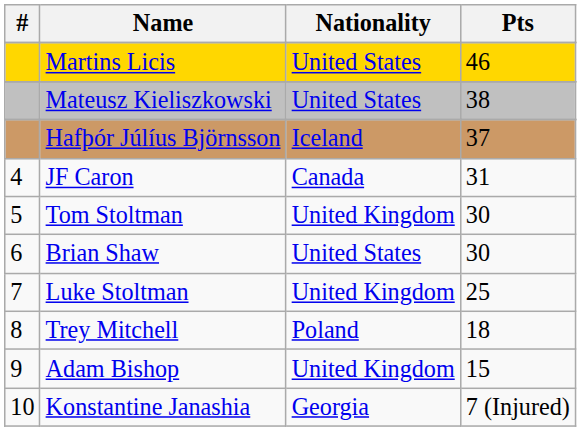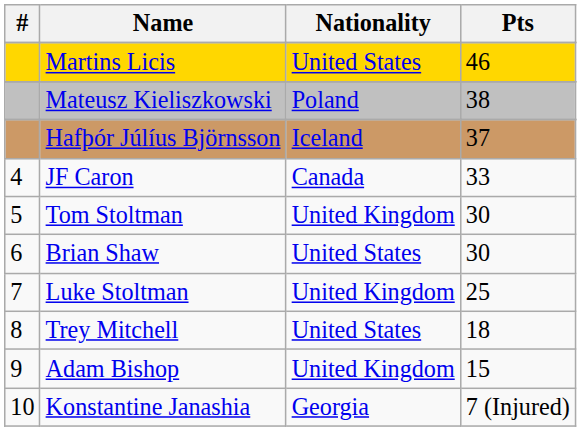 <table class="wikitable">
 <tr>
 <th>#</th>
 <th>Name</th>
 <th>Nationality</th>
 <th>Pts</th>
 </tr>
 <tr>
 </tr>
 <tr style="background:gold;">
 <td></td>
 <td><a href='#'>Martins Licis</a></td>
 <td> <a href='#'>United States</a></td>
 <td>46</td>
 </tr>
 <tr>
 </tr>
 <tr style="background:silver;">
 <td></td>
 <td><a href='#'>Mateusz Kieliszkowski</a></td>
-<td> <a href='#'>United States</a></td>
+<td> <a href='#'>Poland</a></td>
 <td>38</td>
 </tr>
 <tr>
 </tr>
 <tr style="background:#c96;">
 <td></td>
 <td><a href='#'>Hafþór Júlíus Björnsson</a></td>
 <td> <a href='#'>Iceland</a></td>
 <td>37</td>
 </tr>
 <tr>
 <td>4</td>
 <td><a href='#'>JF Caron</a></td>
 <td> <a href='#'>Canada</a></td>
-<td>31</td>
+<td>33</td>
 </tr>
 <tr>
 <td>5</td>
 <td><a href='#'>Tom Stoltman</a></td>
 <td> <a href='#'>United Kingdom</a></td>
 <td>30</td>
 </tr>
 <tr>
 <td>6</td>
 <td><a href='#'>Brian Shaw</a></td>
 <td> <a href='#'>United States</a></td>
 <td>30</td>
 </tr>
 <tr>
 <td>7</td>
 <td><a href='#'>Luke Stoltman</a></td>
 <td> <a href='#'>United Kingdom</a></td>
 <td>25</td>
 </tr>
 <tr>
 <td>8</td>
 <td><a href='#'>Trey Mitchell</a></td>
-<td> <a href='#'>Poland</a></td>
+<td> <a href='#'>United States</a></td>
 <td>18</td>
 </tr>
 <tr>
 <td>9</td>
 <td><a href='#'>Adam Bishop</a></td>
 <td> <a href='#'>United Kingdom</a></td>
 <td>15</td>
 </tr>
 <tr>
 <td>10</td>
 <td><a href='#'>Konstantine Janashia</a></td>
 <td> <a href='#'>Georgia</a></td>
 <td>7 (Injured)</td>
 </tr>
 </table>
